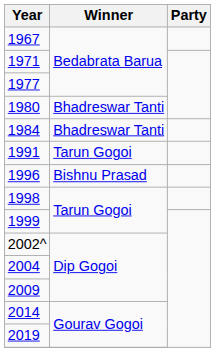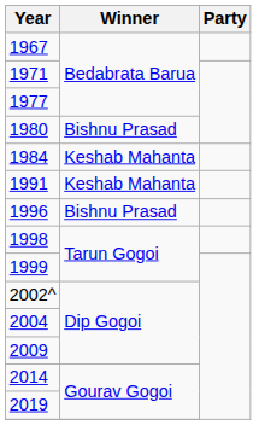 <table class="wikitable sortable">
 <tr>
 <th>Year</th>
 <th>Winner</th>
 <th colspan=2>Party</th>
 </tr>
 <tr>
 <td><a href='#'>1967</a></td>
 <td rowspan="3"><a href='#'>Bedabrata Barua</a></td>
 <td></td>
 </tr>
 <tr>
 <td><a href='#'>1971</a></td>
 </tr>
 <tr>
 <td><a href='#'>1977</a></td>
 </tr>
 <tr>
 <td><a href='#'>1980</a></td>
-<td><a href='#'>Bhadreswar Tanti</a></td>
+<td><a href='#'>Bishnu Prasad</a></td>
 </tr>
 <tr>
 <td><a href='#'>1984</a></td>
-<td><a href='#'>Bhadreswar Tanti</a></td>
+<td><a href='#'>Keshab Mahanta</a></td>
 <td></td>
 </tr>
 <tr>
 <td><a href='#'>1991</a></td>
-<td><a href='#'>Tarun Gogoi</a></td>
+<td><a href='#'>Keshab Mahanta</a></td>
 <td></td>
 </tr>
 <tr>
 <td><a href='#'>1996</a></td>
 <td><a href='#'>Bishnu Prasad</a></td>
 <td></td>
 </tr>
 <tr>
 <td><a href='#'>1998</a></td>
 <td rowspan="2"><a href='#'>Tarun Gogoi</a></td>
 <td></td>
 </tr>
 <tr>
 <td><a href='#'>1999</a></td>
 </tr>
 <tr>
 <td>2002^</td>
 <td rowspan="3"><a href='#'>Dip Gogoi</a></td>
 </tr>
 <tr>
 <td><a href='#'>2004</a></td>
 </tr>
 <tr>
 <td><a href='#'>2009</a></td>
 </tr>
 <tr>
 <td><a href='#'>2014</a></td>
 <td rowspan="2"><a href='#'>Gourav Gogoi</a></td>
 </tr>
 <tr>
 <td><a href='#'>2019</a></td>
 </tr>
 <tr>
 </tr>
 </table>
